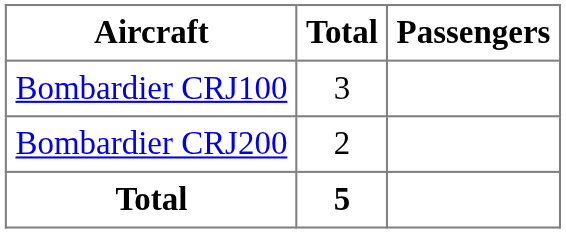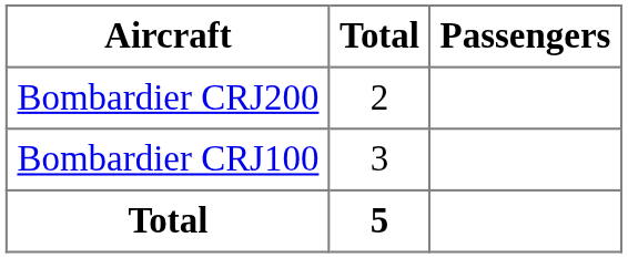 <table class="toccolours" border="1" cellpadding="4" style="border-collapse:collapse;margin:auto;">
 <tr>
 <th>Aircraft</th>
 <th>Total</th>
 <th>Passengers</th>
 </tr>
 <tr>
-<td><a href='#'>Bombardier CRJ100</a></td>
-<td align=center>3</td>
+<td><a href='#'>Bombardier CRJ200</a></td>
+<td align=center>2</td>
 <td></td>
 </tr>
 <tr>
-<td><a href='#'>Bombardier CRJ200</a></td>
-<td align=center>2</td>
+<td><a href='#'>Bombardier CRJ100</a></td>
+<td align=center>3</td>
 <td></td>
 </tr>
 <tr>
 <td align=center><strong>Total</strong></td>
 <td align=center><strong>5</strong></td>
 <td></td>
 </tr>
 </table>
